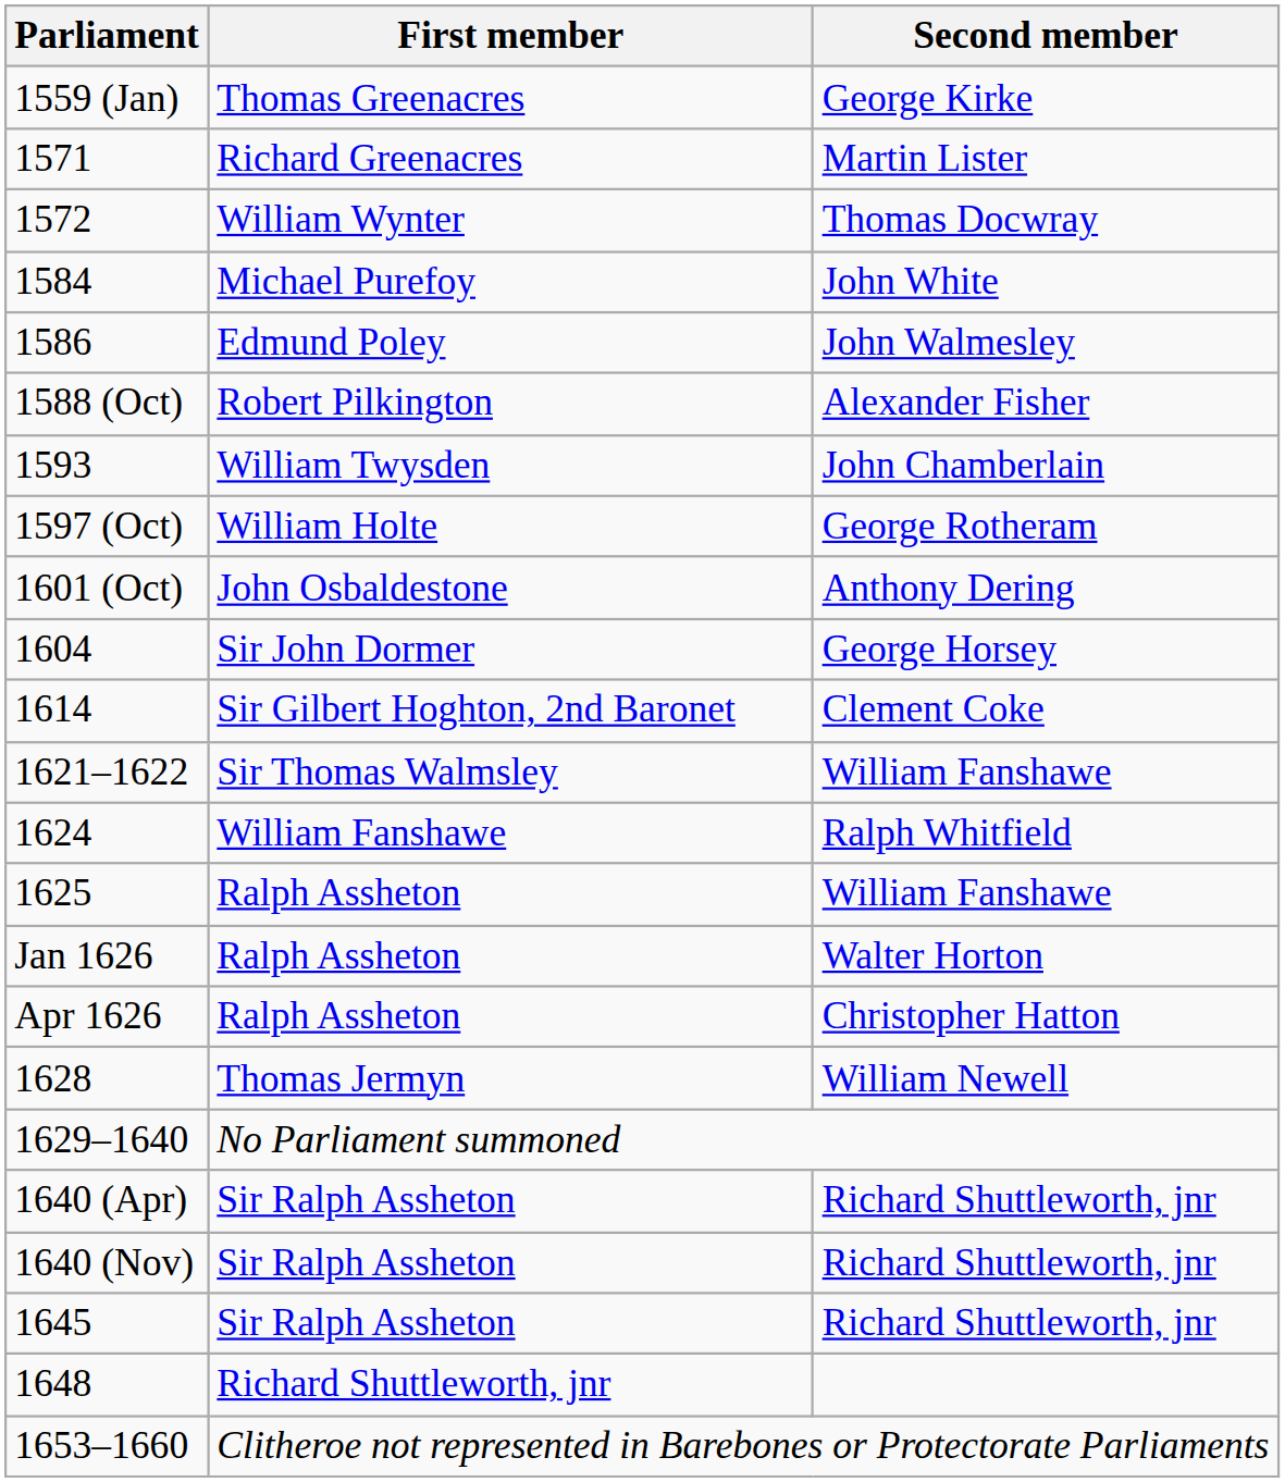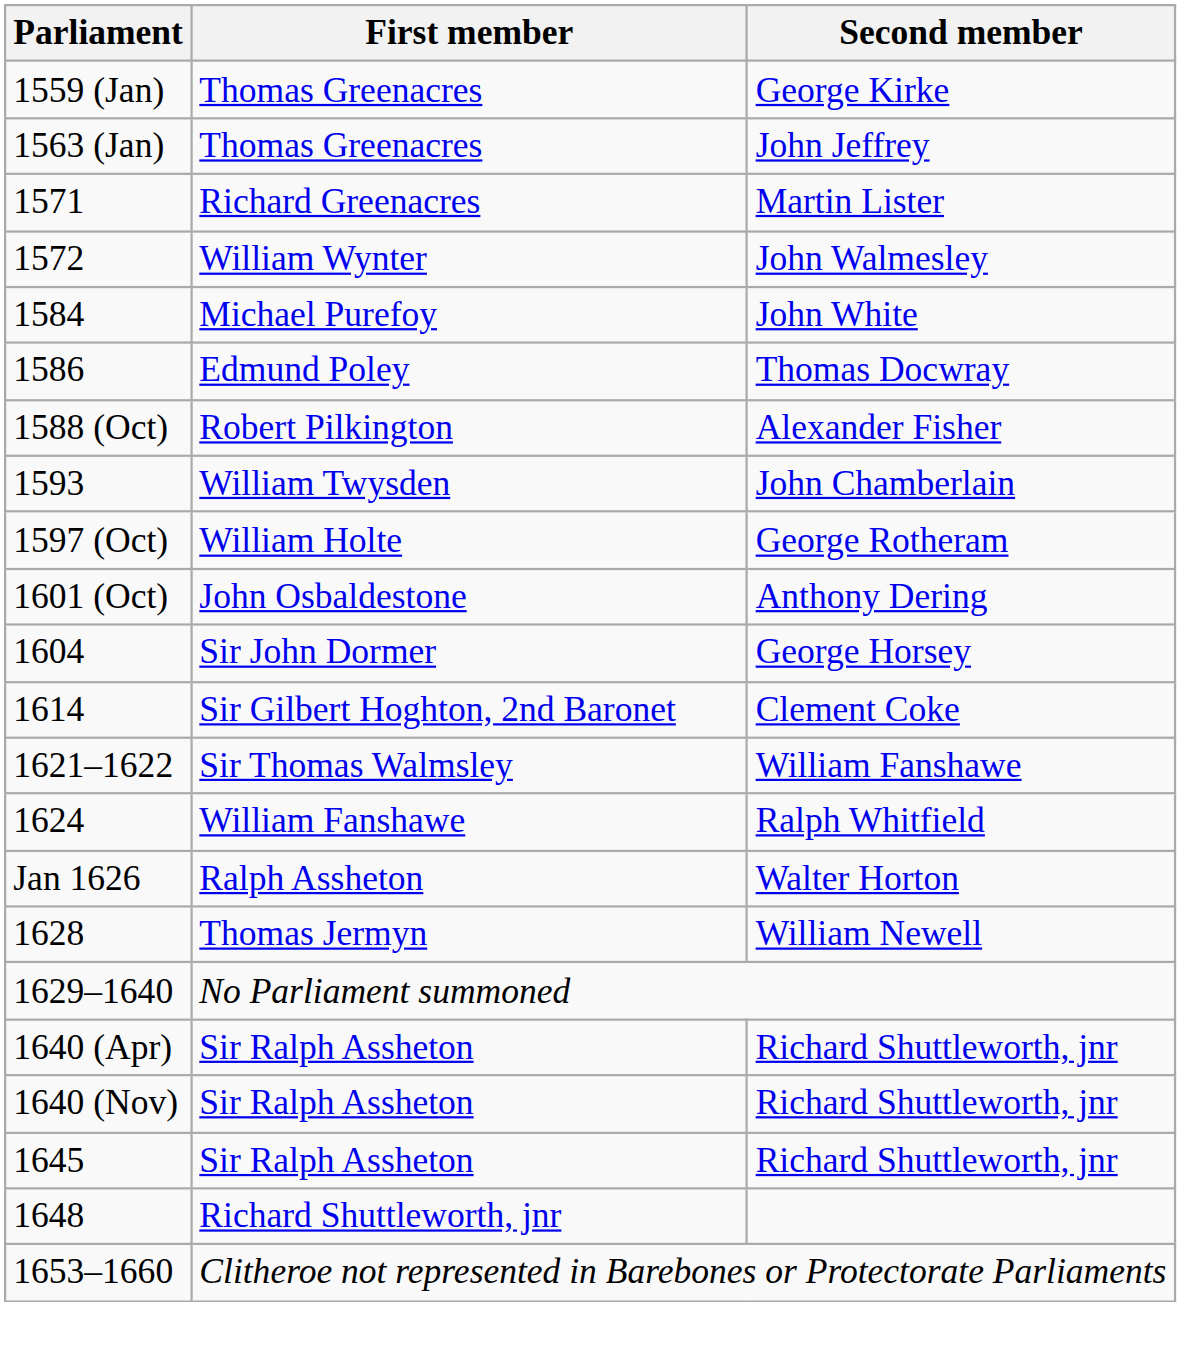 <table class="wikitable">
 <tr>
 <th>Parliament</th>
 <th>First member</th>
 <th>Second member</th>
 </tr>
 <tr>
 <td>1559 (Jan)</td>
 <td><a href='#'>Thomas Greenacres</a></td>
 <td><a href='#'>George Kirke</a></td>
 </tr>
 <tr>
+<td>1563 (Jan)</td>
+<td><a href='#'>Thomas Greenacres</a></td>
+<td><a href='#'>John Jeffrey</a></td>
+</tr>
+<tr>
 <td>1571</td>
 <td><a href='#'>Richard Greenacres</a></td>
 <td><a href='#'>Martin Lister</a></td>
 </tr>
 <tr>
 <td>1572</td>
 <td><a href='#'>William Wynter</a></td>
-<td><a href='#'>Thomas Docwray</a></td>
+<td><a href='#'>John Walmesley</a></td>
 </tr>
 <tr>
 <td>1584</td>
 <td><a href='#'>Michael Purefoy</a></td>
 <td><a href='#'>John White</a></td>
 </tr>
 <tr>
 <td>1586</td>
 <td><a href='#'>Edmund Poley</a></td>
-<td><a href='#'>John Walmesley</a></td>
+<td><a href='#'>Thomas Docwray</a></td>
 </tr>
 <tr>
 <td>1588 (Oct)</td>
 <td><a href='#'>Robert Pilkington</a></td>
 <td><a href='#'>Alexander Fisher</a></td>
 </tr>
 <tr>
 <td>1593</td>
 <td><a href='#'>William Twysden</a></td>
 <td><a href='#'>John Chamberlain</a></td>
 </tr>
 <tr>
 <td>1597 (Oct)</td>
 <td><a href='#'>William Holte</a></td>
 <td><a href='#'>George Rotheram</a></td>
 </tr>
 <tr>
 <td>1601 (Oct)</td>
 <td><a href='#'>John Osbaldestone</a></td>
 <td><a href='#'>Anthony Dering</a></td>
 </tr>
 <tr>
 <td>1604</td>
 <td><a href='#'>Sir John Dormer</a></td>
 <td><a href='#'>George Horsey</a></td>
 </tr>
 <tr>
 <td>1614</td>
 <td><a href='#'>Sir Gilbert Hoghton, 2nd Baronet</a></td>
 <td><a href='#'>Clement Coke</a></td>
 </tr>
 <tr>
 <td>1621–1622</td>
 <td><a href='#'>Sir Thomas Walmsley</a></td>
 <td><a href='#'>William Fanshawe</a></td>
 </tr>
 <tr>
 <td>1624</td>
 <td><a href='#'>William Fanshawe</a></td>
 <td><a href='#'>Ralph Whitfield</a></td>
 </tr>
 <tr>
-<td>1625</td>
-<td><a href='#'>Ralph Assheton</a></td>
-<td><a href='#'>William Fanshawe</a></td>
-</tr>
-<tr>
 <td>Jan 1626</td>
 <td><a href='#'>Ralph Assheton</a></td>
 <td><a href='#'>Walter Horton</a></td>
-</tr>
-<tr>
-<td>Apr 1626</td>
-<td><a href='#'>Ralph Assheton</a></td>
-<td><a href='#'>Christopher Hatton</a></td>
 </tr>
 <tr>
 <td>1628</td>
 <td><a href='#'>Thomas Jermyn</a></td>
 <td><a href='#'>William Newell</a></td>
 </tr>
 <tr>
 <td>1629–1640</td>
 <td colspan = "2"><em>No Parliament summoned</em></td>
 </tr>
 <tr>
 <td>1640 (Apr)</td>
 <td><a href='#'>Sir Ralph Assheton</a></td>
 <td><a href='#'>Richard Shuttleworth, jnr</a></td>
 </tr>
 <tr>
 <td>1640 (Nov)</td>
 <td><a href='#'>Sir Ralph Assheton</a></td>
 <td><a href='#'>Richard Shuttleworth, jnr</a></td>
 </tr>
 <tr>
 <td>1645</td>
 <td><a href='#'>Sir Ralph Assheton</a></td>
 <td><a href='#'>Richard Shuttleworth, jnr</a></td>
 </tr>
 <tr>
 <td>1648</td>
 <td><a href='#'>Richard Shuttleworth, jnr</a></td>
 </tr>
 <tr>
 <td>1653–1660</td>
 <td colspan = "2"><em>Clitheroe not represented in Barebones or Protectorate Parliaments</em></td>
 </tr>
 </table>
